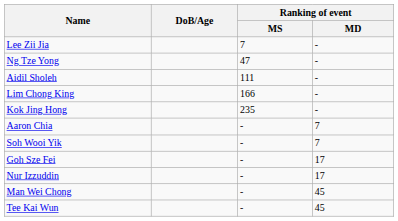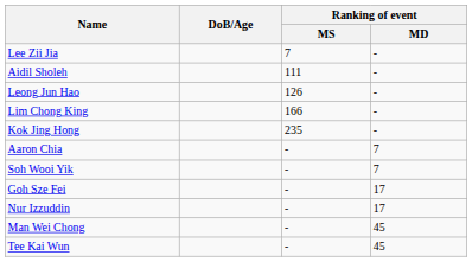 <table class="wikitable"  style="width:600px; font-size:95%;">
 <tr>
 <th align="left" rowspan="2">Name</th>
 <th align="left" rowspan="2">DoB/Age</th>
 <th align="center" colspan="2">Ranking of event</th>
 </tr>
 <tr>
 <th align="left">MS</th>
 <th align="left">MD</th>
 </tr>
 <tr>
 <td><a href='#'>Lee Zii Jia</a></td>
 <td></td>
 <td>7</td>
 <td>-</td>
 </tr>
 <tr>
-<td><a href='#'>Ng Tze Yong</a></td>
+<td><a href='#'>Aidil Sholeh</a></td>
 <td></td>
-<td>47</td>
+<td>111</td>
 <td>-</td>
 </tr>
 <tr>
-<td><a href='#'>Aidil Sholeh</a></td>
+<td><a href='#'>Leong Jun Hao</a></td>
 <td></td>
-<td>111</td>
+<td>126</td>
 <td>-</td>
 </tr>
 <tr>
 <td><a href='#'>Lim Chong King</a></td>
 <td></td>
 <td>166</td>
 <td>-</td>
 </tr>
 <tr>
 <td><a href='#'>Kok Jing Hong</a></td>
 <td></td>
 <td>235</td>
 <td>-</td>
 </tr>
 <tr>
 <td><a href='#'>Aaron Chia</a></td>
 <td></td>
 <td>-</td>
 <td>7</td>
 </tr>
 <tr>
 <td><a href='#'>Soh Wooi Yik</a></td>
 <td></td>
 <td>-</td>
 <td>7</td>
 </tr>
 <tr>
 <td><a href='#'>Goh Sze Fei</a></td>
 <td></td>
 <td>-</td>
 <td>17</td>
 </tr>
 <tr>
 <td><a href='#'>Nur Izzuddin</a></td>
 <td></td>
 <td>-</td>
 <td>17</td>
 </tr>
 <tr>
 <td><a href='#'>Man Wei Chong</a></td>
 <td></td>
 <td>-</td>
 <td>45</td>
 </tr>
 <tr>
 <td><a href='#'>Tee Kai Wun</a></td>
 <td></td>
 <td>-</td>
 <td>45</td>
 </tr>
 </table>
